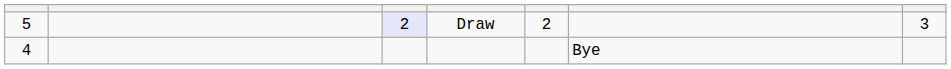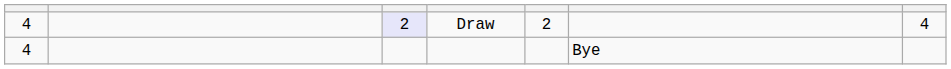 <table class="wikitable" style="text-align: center;">
 <tr>
 <th width=30></th>
 <th width=270></th>
 <th width=30></th>
 <th width=75></th>
 <th width=30></th>
 <th width=270></th>
 <th width=30></th>
 </tr>
 <tr>
-<td>5</td>
+<td>4</td>
 <td align=left></td>
 <td style="background: lavender;">2</td>
 <td>Draw</td>
 <td>2</td>
 <td align=left></td>
-<td>3</td>
+<td>4</td>
 </tr>
 <tr>
 <td>4</td>
 <td align=left><strong></strong></td>
 <td></td>
 <td></td>
 <td></td>
 <td align=left>Bye</td>
 <td></td>
 </tr>
 </table>
